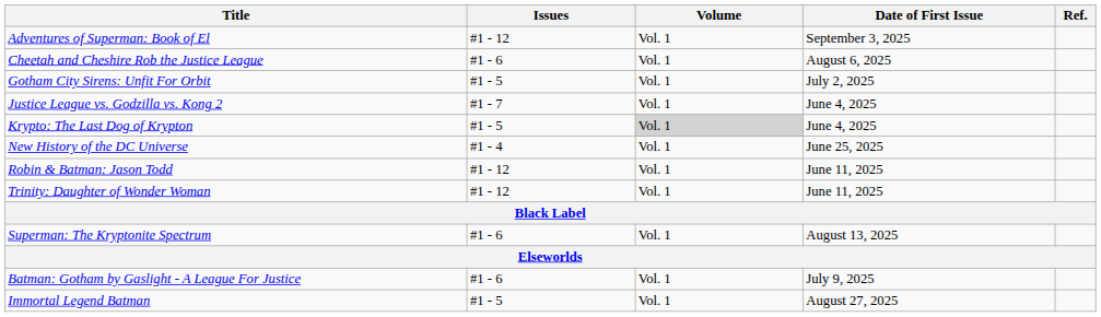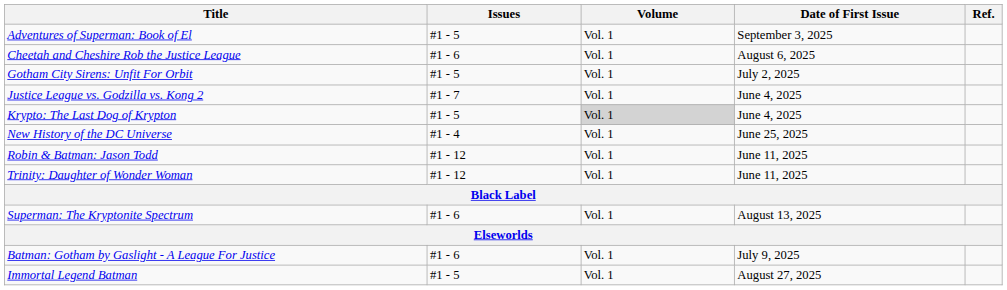 <table class="wikitable sortable" style="width:100%; margin:1em auto 1em auto;">
 <tr>
 <th width=22%>Title</th>
 <th width=8%>Issues</th>
 <th width=8%>Volume</th>
 <th width=12%>Date of First Issue</th>
 <th width=1%>Ref.</th>
 </tr>
 <tr>
 <td><em><a href='#'>Adventures of Superman: Book of El</a></em></td>
-<td>#1 - 12</td>
+<td>#1 - 5</td>
 <td>Vol. 1</td>
 <td>September 3, 2025</td>
 <td></td>
 </tr>
 <tr>
 <td><em><a href='#'>Cheetah and Cheshire Rob the Justice League</a></em></td>
 <td>#1 - 6</td>
 <td>Vol. 1</td>
 <td>August 6, 2025</td>
 <td></td>
 </tr>
 <tr>
 <td><em><a href='#'>Gotham City Sirens: Unfit For Orbit</a></em></td>
 <td>#1 - 5</td>
 <td>Vol. 1</td>
 <td>July 2, 2025</td>
 <td></td>
 </tr>
 <tr>
 <td><em><a href='#'>Justice League vs. Godzilla vs. Kong 2</a></em></td>
 <td>#1 - 7</td>
 <td>Vol. 1</td>
 <td>June 4, 2025</td>
 <td></td>
 </tr>
 <tr>
 <td><em><a href='#'>Krypto: The Last Dog of Krypton</a></em></td>
 <td>#1 - 5</td>
 <td style="background: lightgrey;">Vol. 1</td>
 <td>June 4, 2025</td>
 <td></td>
 </tr>
 <tr>
 <td><em><a href='#'>New History of the DC Universe</a></em></td>
 <td>#1 - 4</td>
 <td>Vol. 1</td>
 <td>June 25, 2025</td>
 <td></td>
 </tr>
 <tr>
 <td><em><a href='#'>Robin & Batman: Jason Todd</a></em></td>
 <td>#1 - 12</td>
 <td>Vol. 1</td>
 <td>June 11, 2025</td>
 <td></td>
 </tr>
 <tr>
 <td><em><a href='#'>Trinity: Daughter of Wonder Woman</a></em></td>
 <td>#1 - 12</td>
 <td>Vol. 1</td>
 <td>June 11, 2025</td>
 <td></td>
 </tr>
 <tr>
 <th colspan="5"><a href='#'>Black Label</a></th>
 </tr>
 <tr>
 <td><em><a href='#'>Superman: The Kryptonite Spectrum</a></em></td>
 <td>#1 - 6</td>
 <td>Vol. 1</td>
 <td>August 13, 2025</td>
 <td></td>
 </tr>
 <tr>
 <th colspan="5"><a href='#'>Elseworlds</a></th>
 </tr>
 <tr>
 <td><em><a href='#'>Batman: Gotham by Gaslight - A League For Justice</a></em></td>
 <td>#1 - 6</td>
 <td>Vol. 1</td>
 <td>July 9, 2025</td>
 <td></td>
 </tr>
 <tr>
 <td><em><a href='#'>Immortal Legend Batman</a></em></td>
 <td>#1 - 5</td>
 <td>Vol. 1</td>
 <td>August 27, 2025</td>
 <td></td>
 </tr>
 </table>
